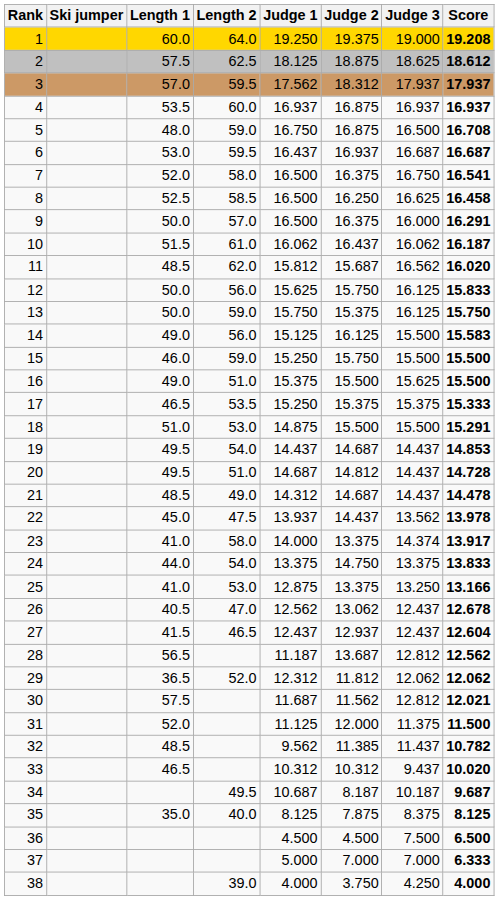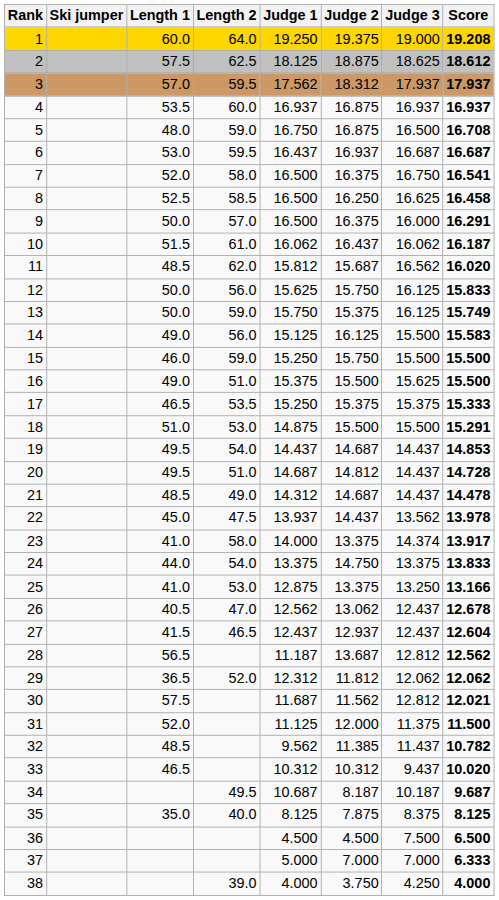 <table class="wikitable plainrowheader sortable">
 <tr>
 <th scope=col>Rank</th>
 <th scope=col class=unsortable>Ski jumper</th>
 <th scope=col>Length 1</th>
 <th scope=col>Length 2</th>
 <th scope=col>Judge 1</th>
 <th scope=col>Judge 2</th>
 <th scope=col>Judge 3</th>
 <th scope=col>Score</th>
 </tr>
 <tr bgcolor=gold>
 <td align=right>1</td>
 <td align=left></td>
 <td align=right>60.0</td>
 <td align=right>64.0</td>
 <td align=right>19.250</td>
 <td align=right>19.375</td>
 <td align=right>19.000</td>
 <td align=right><strong>19.208</strong></td>
 </tr>
 <tr bgcolor=silver>
 <td align=right>2</td>
 <td align=left></td>
 <td align=right>57.5</td>
 <td align=right>62.5</td>
 <td align=right>18.125</td>
 <td align=right>18.875</td>
 <td align=right>18.625</td>
 <td align=right><strong>18.612</strong></td>
 </tr>
 <tr bgcolor=cc9966>
 <td align=right>3</td>
 <td align=left></td>
 <td align=right>57.0</td>
 <td align=right>59.5</td>
 <td align=right>17.562</td>
 <td align=right>18.312</td>
 <td align=right>17.937</td>
 <td align=right><strong>17.937</strong></td>
 </tr>
 <tr>
 <td align=right>4</td>
 <td align=left></td>
 <td align=right>53.5</td>
 <td align=right>60.0</td>
 <td align=right>16.937</td>
 <td align=right>16.875</td>
 <td align=right>16.937</td>
 <td align=right><strong>16.937</strong></td>
 </tr>
 <tr>
 <td align=right>5</td>
 <td align=left></td>
 <td align=right>48.0</td>
 <td align=right>59.0</td>
 <td align=right>16.750</td>
 <td align=right>16.875</td>
 <td align=right>16.500</td>
 <td align=right><strong>16.708</strong></td>
 </tr>
 <tr>
 <td align=right>6</td>
 <td align=left></td>
 <td align=right>53.0</td>
 <td align=right>59.5</td>
 <td align=right>16.437</td>
 <td align=right>16.937</td>
 <td align=right>16.687</td>
 <td align=right><strong>16.687</strong></td>
 </tr>
 <tr>
 <td align=right>7</td>
 <td align=left></td>
 <td align=right>52.0</td>
 <td align=right>58.0</td>
 <td align=right>16.500</td>
 <td align=right>16.375</td>
 <td align=right>16.750</td>
 <td align=right><strong>16.541</strong></td>
 </tr>
 <tr>
 <td align=right>8</td>
 <td align=left></td>
 <td align=right>52.5</td>
 <td align=right>58.5</td>
 <td align=right>16.500</td>
 <td align=right>16.250</td>
 <td align=right>16.625</td>
 <td align=right><strong>16.458</strong></td>
 </tr>
 <tr>
 <td align=right>9</td>
 <td align=left></td>
 <td align=right>50.0</td>
 <td align=right>57.0</td>
 <td align=right>16.500</td>
 <td align=right>16.375</td>
 <td align=right>16.000</td>
 <td align=right><strong>16.291</strong></td>
 </tr>
 <tr>
 <td align=right>10</td>
 <td align=left></td>
 <td align=right>51.5</td>
 <td align=right>61.0</td>
 <td align=right>16.062</td>
 <td align=right>16.437</td>
 <td align=right>16.062</td>
 <td align=right><strong>16.187</strong></td>
 </tr>
 <tr>
 <td align=right>11</td>
 <td align=left></td>
 <td align=right>48.5</td>
 <td align=right>62.0</td>
 <td align=right>15.812</td>
 <td align=right>15.687</td>
 <td align=right>16.562</td>
 <td align=right><strong>16.020</strong></td>
 </tr>
 <tr>
 <td align=right>12</td>
 <td align=left></td>
 <td align=right>50.0</td>
 <td align=right>56.0</td>
 <td align=right>15.625</td>
 <td align=right>15.750</td>
 <td align=right>16.125</td>
 <td align=right><strong>15.833</strong></td>
 </tr>
 <tr>
 <td align=right>13</td>
 <td align=left></td>
 <td align=right>50.0</td>
 <td align=right>59.0</td>
 <td align=right>15.750</td>
 <td align=right>15.375</td>
 <td align=right>16.125</td>
-<td align=right><strong>15.750</strong></td>
+<td align=right><strong>15.749</strong></td>
 </tr>
 <tr>
 <td align=right>14</td>
 <td align=left></td>
 <td align=right>49.0</td>
 <td align=right>56.0</td>
 <td align=right>15.125</td>
 <td align=right>16.125</td>
 <td align=right>15.500</td>
 <td align=right><strong>15.583</strong></td>
 </tr>
 <tr>
 <td align=right>15</td>
 <td align=left></td>
 <td align=right>46.0</td>
 <td align=right>59.0</td>
 <td align=right>15.250</td>
 <td align=right>15.750</td>
 <td align=right>15.500</td>
 <td align=right><strong>15.500</strong></td>
 </tr>
 <tr>
 <td align=right>16</td>
 <td align=left></td>
 <td align=right>49.0</td>
 <td align=right>51.0</td>
 <td align=right>15.375</td>
 <td align=right>15.500</td>
 <td align=right>15.625</td>
 <td align=right><strong>15.500</strong></td>
 </tr>
 <tr>
 <td align=right>17</td>
 <td align=left></td>
 <td align=right>46.5</td>
 <td align=right>53.5</td>
 <td align=right>15.250</td>
 <td align=right>15.375</td>
 <td align=right>15.375</td>
 <td align=right><strong>15.333</strong></td>
 </tr>
 <tr>
 <td align=right>18</td>
 <td align=left></td>
 <td align=right>51.0</td>
 <td align=right>53.0</td>
 <td align=right>14.875</td>
 <td align=right>15.500</td>
 <td align=right>15.500</td>
 <td align=right><strong>15.291</strong></td>
 </tr>
 <tr>
 <td align=right>19</td>
 <td align=left></td>
 <td align=right>49.5</td>
 <td align=right>54.0</td>
 <td align=right>14.437</td>
 <td align=right>14.687</td>
 <td align=right>14.437</td>
 <td align=right><strong>14.853</strong></td>
 </tr>
 <tr>
 <td align=right>20</td>
 <td align=left></td>
 <td align=right>49.5</td>
 <td align=right>51.0</td>
 <td align=right>14.687</td>
 <td align=right>14.812</td>
 <td align=right>14.437</td>
 <td align=right><strong>14.728</strong></td>
 </tr>
 <tr>
 <td align=right>21</td>
 <td align=left></td>
 <td align=right>48.5</td>
 <td align=right>49.0</td>
 <td align=right>14.312</td>
 <td align=right>14.687</td>
 <td align=right>14.437</td>
 <td align=right><strong>14.478</strong></td>
 </tr>
 <tr>
 <td align=right>22</td>
 <td align=left></td>
 <td align=right>45.0</td>
 <td align=right>47.5</td>
 <td align=right>13.937</td>
 <td align=right>14.437</td>
 <td align=right>13.562</td>
 <td align=right><strong>13.978</strong></td>
 </tr>
 <tr>
 <td align=right>23</td>
 <td align=left></td>
 <td align=right>41.0</td>
 <td align=right>58.0</td>
 <td align=right>14.000</td>
 <td align=right>13.375</td>
 <td align=right>14.374</td>
 <td align=right><strong>13.917</strong></td>
 </tr>
 <tr>
 <td align=right>24</td>
 <td align=left></td>
 <td align=right>44.0</td>
 <td align=right>54.0</td>
 <td align=right>13.375</td>
 <td align=right>14.750</td>
 <td align=right>13.375</td>
 <td align=right><strong>13.833</strong></td>
 </tr>
 <tr>
 <td align=right>25</td>
 <td align=left></td>
 <td align=right>41.0</td>
 <td align=right>53.0</td>
 <td align=right>12.875</td>
 <td align=right>13.375</td>
 <td align=right>13.250</td>
 <td align=right><strong>13.166</strong></td>
 </tr>
 <tr>
 <td align=right>26</td>
 <td align=left></td>
 <td align=right>40.5</td>
 <td align=right>47.0</td>
 <td align=right>12.562</td>
 <td align=right>13.062</td>
 <td align=right>12.437</td>
 <td align=right><strong>12.678</strong></td>
 </tr>
 <tr>
 <td align=right>27</td>
 <td align=left></td>
 <td align=right>41.5</td>
 <td align=right>46.5</td>
 <td align=right>12.437</td>
 <td align=right>12.937</td>
 <td align=right>12.437</td>
 <td align=right><strong>12.604</strong></td>
 </tr>
 <tr>
 <td align=right>28</td>
 <td align=left></td>
 <td align=right>56.5</td>
 <td align=right></td>
 <td align=right>11.187</td>
 <td align=right>13.687</td>
 <td align=right>12.812</td>
 <td align=right><strong>12.562</strong></td>
 </tr>
 <tr>
 <td align=right>29</td>
 <td align=left></td>
 <td align=right>36.5</td>
 <td align=right>52.0</td>
 <td align=right>12.312</td>
 <td align=right>11.812</td>
 <td align=right>12.062</td>
 <td align=right><strong>12.062</strong></td>
 </tr>
 <tr>
 <td align=right>30</td>
 <td align=left></td>
 <td align=right>57.5</td>
 <td align=right></td>
 <td align=right>11.687</td>
 <td align=right>11.562</td>
 <td align=right>12.812</td>
 <td align=right><strong>12.021</strong></td>
 </tr>
 <tr>
 <td align=right>31</td>
 <td align=left></td>
 <td align=right>52.0</td>
 <td align=right></td>
 <td align=right>11.125</td>
 <td align=right>12.000</td>
 <td align=right>11.375</td>
 <td align=right><strong>11.500</strong></td>
 </tr>
 <tr>
 <td align=right>32</td>
 <td align=left></td>
 <td align=right>48.5</td>
 <td align=right></td>
 <td align=right>9.562</td>
 <td align=right>11.385</td>
 <td align=right>11.437</td>
 <td align=right><strong>10.782</strong></td>
 </tr>
 <tr>
 <td align=right>33</td>
 <td align=left></td>
 <td align=right>46.5</td>
 <td align=right></td>
 <td align=right>10.312</td>
 <td align=right>10.312</td>
 <td align=right>9.437</td>
 <td align=right><strong>10.020</strong></td>
 </tr>
 <tr>
 <td align=right>34</td>
 <td align=left></td>
 <td align=right></td>
 <td align=right>49.5</td>
 <td align=right>10.687</td>
 <td align=right>8.187</td>
 <td align=right>10.187</td>
 <td align=right><strong>9.687</strong></td>
 </tr>
 <tr>
 <td align=right>35</td>
 <td align=left></td>
 <td align=right>35.0</td>
 <td align=right>40.0</td>
 <td align=right>8.125</td>
 <td align=right>7.875</td>
 <td align=right>8.375</td>
 <td align=right><strong>8.125</strong></td>
 </tr>
 <tr>
 <td align=right>36</td>
 <td align=left></td>
 <td align=right></td>
 <td align=right></td>
 <td align=right>4.500</td>
 <td align=right>4.500</td>
 <td align=right>7.500</td>
 <td align=right><strong>6.500</strong></td>
 </tr>
 <tr>
 <td align=right>37</td>
 <td align=left></td>
 <td align=right></td>
 <td align=right></td>
 <td align=right>5.000</td>
 <td align=right>7.000</td>
 <td align=right>7.000</td>
 <td align=right><strong>6.333</strong></td>
 </tr>
 <tr>
 <td align=right>38</td>
 <td align=left></td>
 <td align=right></td>
 <td align=right>39.0</td>
 <td align=right>4.000</td>
 <td align=right>3.750</td>
 <td align=right>4.250</td>
 <td align=right><strong>4.000</strong></td>
 </tr>
 </table>
